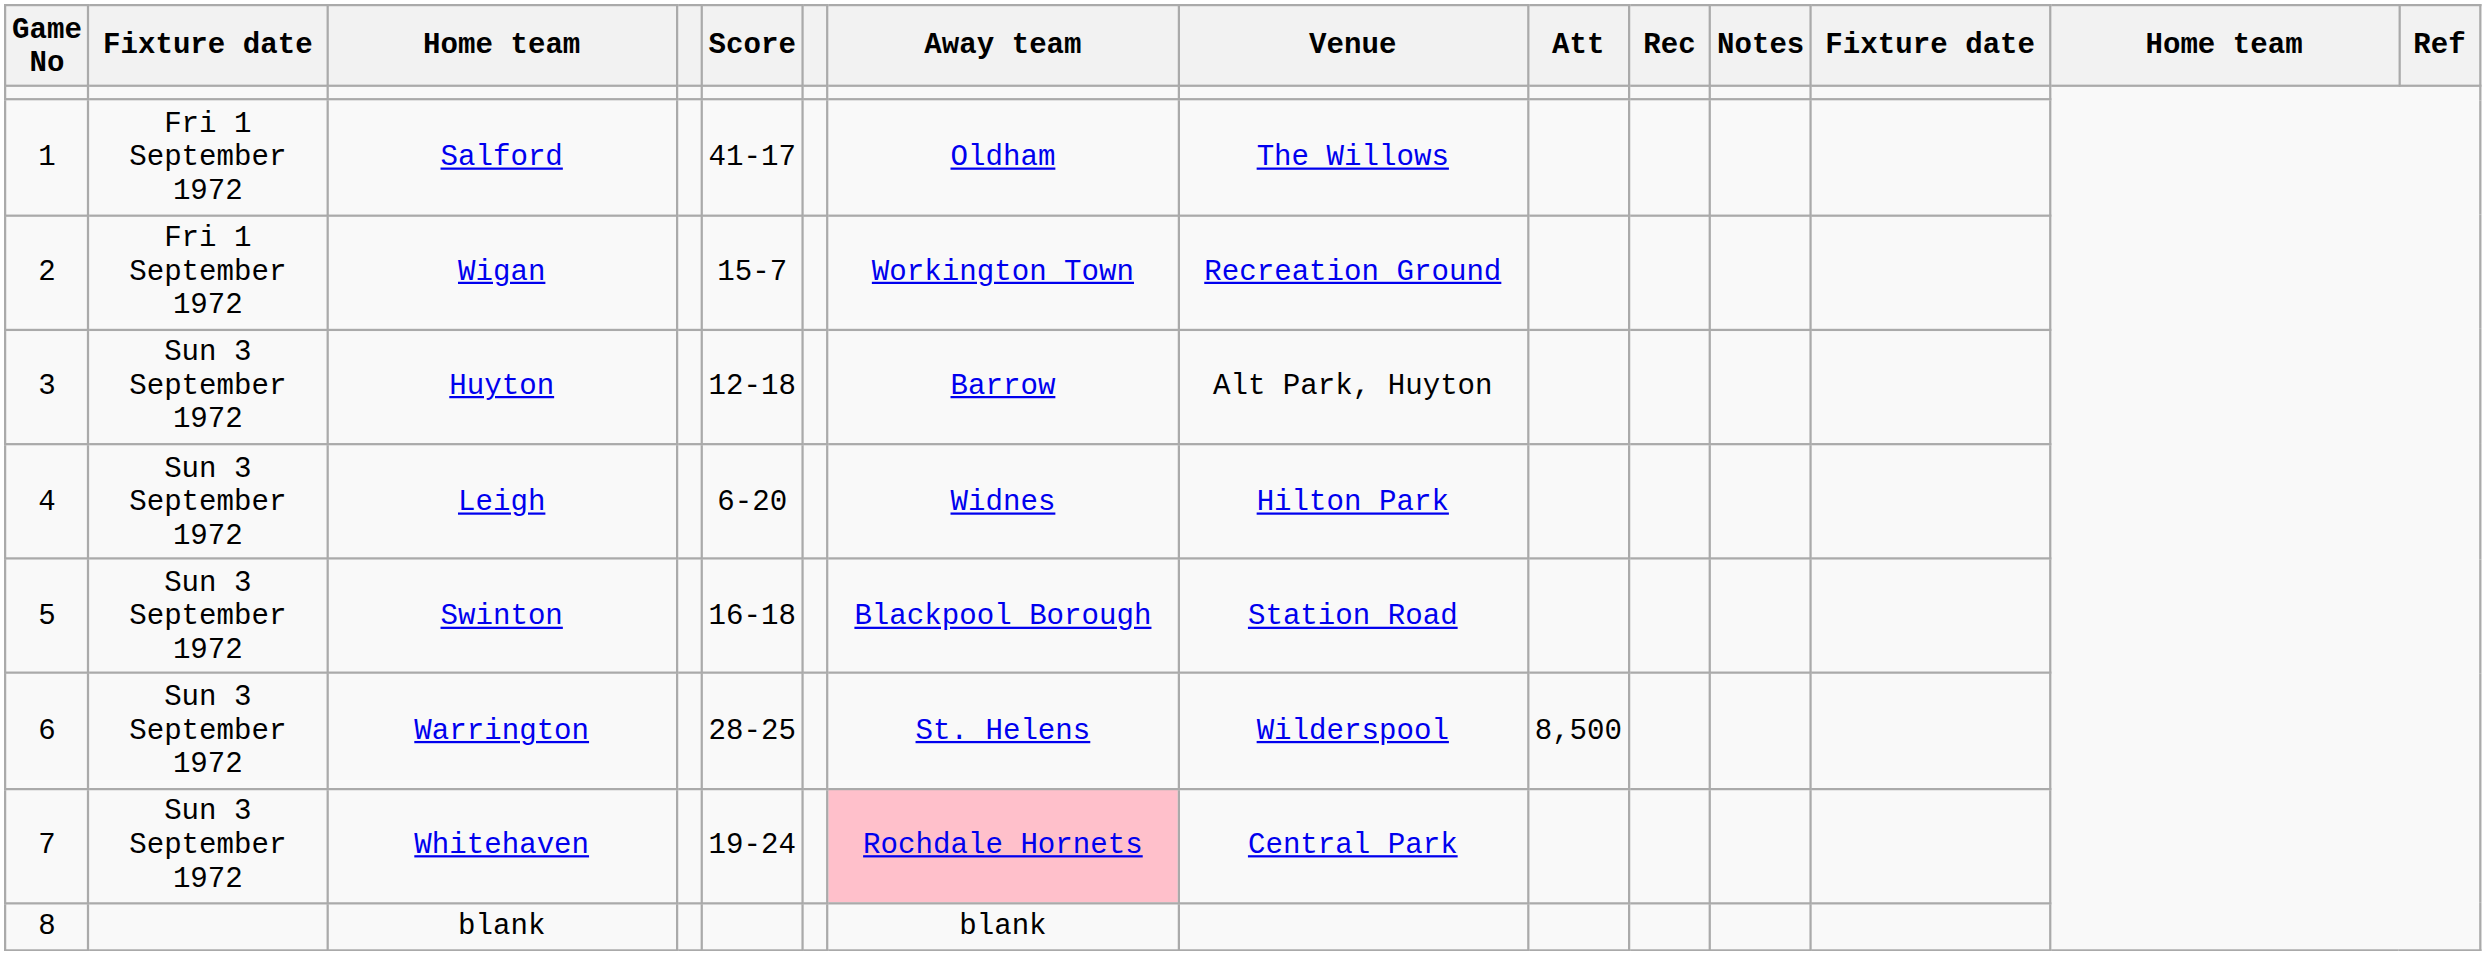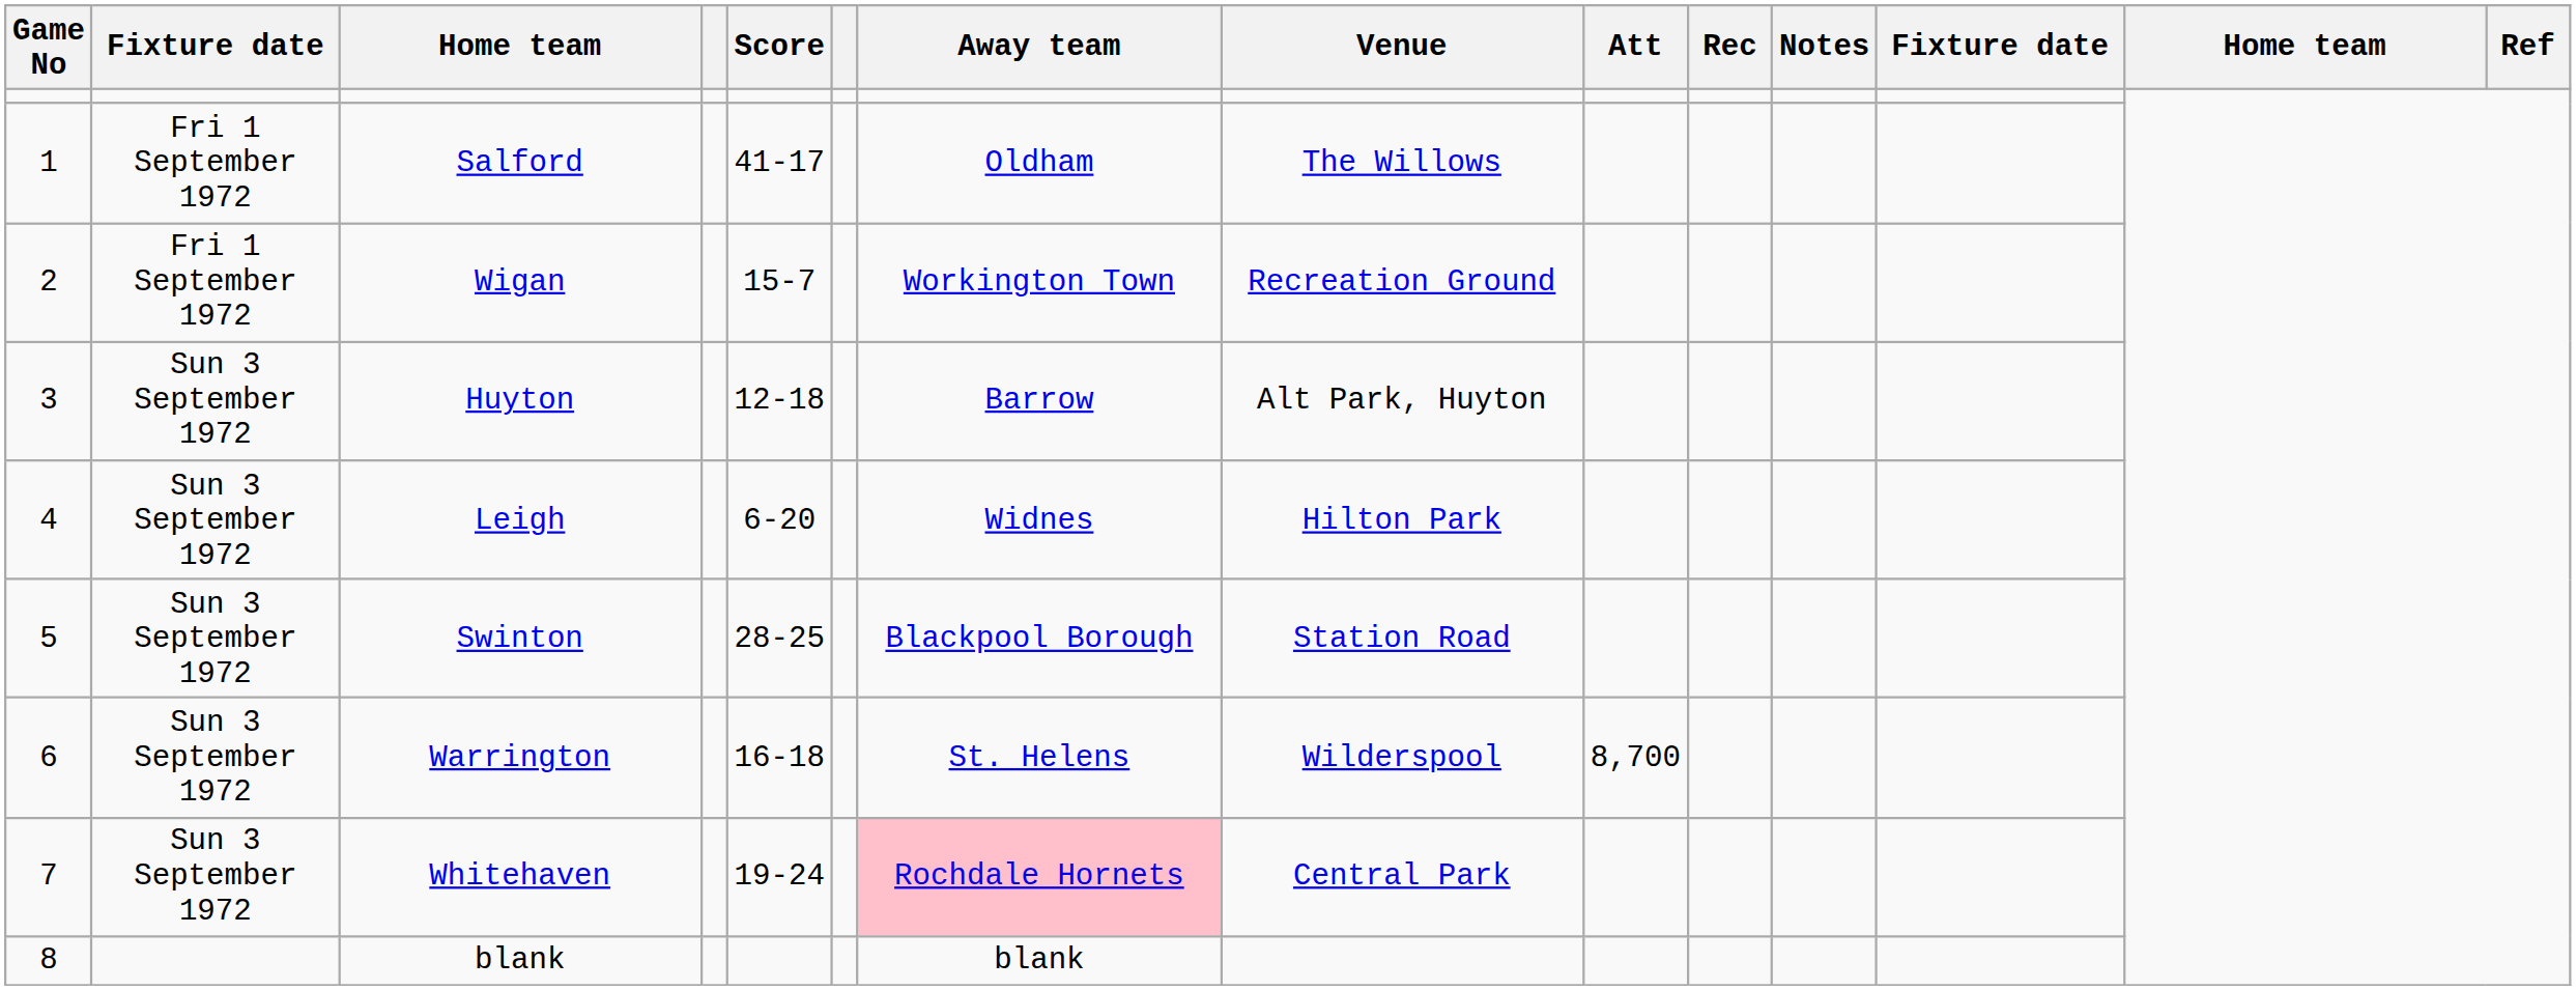 <table class="wikitable" style="text-align:center;">
 <tr>
 <th width=20 abbr="No">Game No</th>
 <th width=100 abbr="Date">Fixture date</th>
 <th width=150 abbr="Home team">Home team</th>
 <th width=5 abbr="space"></th>
 <th width=20 abbr="Score">Score</th>
 <th width=5 abbr="space"></th>
 <th width=150 abbr="Away team">Away team</th>
 <th width=150 abbr="Venue">Venue</th>
 <th width=30 abbr="Att">Att</th>
 <th width=30 abbr="Rec">Rec</th>
 <th width=20 abbr="Notes">Notes</th>
 <th width=100 abbr="Date">Fixture date</th>
 <th width=150 abbr="Home team">Home team</th>
 <th width=30 abbr="Ref">Ref</th>
 </tr>
 <tr>
 <td></td>
 <td></td>
 <td></td>
 <td></td>
 <td></td>
 <td></td>
 <td></td>
 <td></td>
 <td></td>
 <td></td>
 <td></td>
 <td></td>
 </tr>
 <tr>
 <td>1</td>
 <td>Fri 1 September 1972</td>
 <td><a href='#'>Salford</a></td>
 <td></td>
 <td>41-17</td>
 <td></td>
 <td><a href='#'>Oldham</a></td>
 <td><a href='#'>The Willows</a></td>
 <td></td>
 <td></td>
 <td></td>
 <td></td>
 </tr>
 <tr>
 <td>2</td>
 <td>Fri 1 September 1972</td>
 <td><a href='#'>Wigan</a></td>
 <td></td>
 <td>15-7</td>
 <td></td>
 <td><a href='#'>Workington Town</a></td>
 <td><a href='#'>Recreation Ground</a></td>
 <td></td>
 <td></td>
 <td></td>
 <td></td>
 </tr>
 <tr>
 <td>3</td>
 <td>Sun 3 September 1972</td>
 <td><a href='#'>Huyton</a></td>
 <td></td>
 <td>12-18</td>
 <td></td>
 <td><a href='#'>Barrow</a></td>
 <td>Alt Park, Huyton</td>
 <td></td>
 <td></td>
 <td></td>
 <td></td>
 </tr>
 <tr>
 <td>4</td>
 <td>Sun 3 September 1972</td>
 <td><a href='#'>Leigh</a></td>
 <td></td>
 <td>6-20</td>
 <td></td>
 <td><a href='#'>Widnes</a></td>
 <td><a href='#'>Hilton Park</a></td>
 <td></td>
 <td></td>
 <td></td>
 <td></td>
 </tr>
 <tr>
 <td>5</td>
 <td>Sun 3 September 1972</td>
 <td><a href='#'>Swinton</a></td>
 <td></td>
-<td>16-18</td>
+<td>28-25</td>
 <td></td>
 <td><a href='#'>Blackpool Borough</a></td>
 <td><a href='#'>Station Road</a></td>
 <td></td>
 <td></td>
 <td></td>
 <td></td>
 </tr>
 <tr>
 <td>6</td>
 <td>Sun 3 September 1972</td>
 <td><a href='#'>Warrington</a></td>
 <td></td>
-<td>28-25</td>
+<td>16-18</td>
 <td></td>
 <td><a href='#'>St. Helens</a></td>
 <td><a href='#'>Wilderspool</a></td>
-<td>8,500</td>
+<td>8,700</td>
 <td></td>
 <td></td>
 <td></td>
 </tr>
 <tr>
 <td>7</td>
 <td>Sun 3 September 1972</td>
 <td><a href='#'>Whitehaven</a></td>
 <td></td>
 <td>19-24</td>
 <td></td>
 <td style="background: pink;"><a href='#'>Rochdale Hornets</a></td>
 <td><a href='#'>Central Park</a></td>
 <td></td>
 <td></td>
 <td></td>
 <td></td>
 </tr>
 <tr>
 <td>8</td>
 <td></td>
 <td>blank</td>
 <td></td>
 <td></td>
 <td></td>
 <td>blank</td>
 <td></td>
 <td></td>
 <td></td>
 <td></td>
 <td></td>
 </tr>
 </table>
